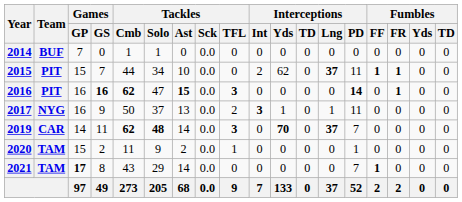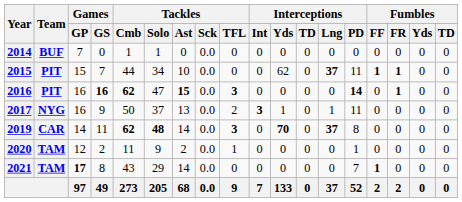 <table class="wikitable" style="text-align:center">
 <tr>
 <th rowspan="2">Year</th>
 <th rowspan="2">Team</th>
 <th colspan="2">Games</th>
 <th colspan="5">Tackles</th>
 <th colspan="5">Interceptions</th>
 <th colspan="4">Fumbles</th>
 </tr>
 <tr>
 <th>GP</th>
 <th>GS</th>
 <th>Cmb</th>
 <th>Solo</th>
 <th>Ast</th>
 <th>Sck</th>
 <th>TFL</th>
 <th>Int</th>
 <th>Yds</th>
 <th>TD</th>
 <th>Lng</th>
 <th>PD</th>
 <th>FF</th>
 <th>FR</th>
 <th>Yds</th>
 <th>TD</th>
 </tr>
 <tr>
 <th><a href='#'>2014</a></th>
 <th><a href='#'>BUF</a></th>
 <td>7</td>
 <td>0</td>
 <td>1</td>
 <td>1</td>
 <td>0</td>
 <td>0.0</td>
 <td>0</td>
 <td>0</td>
 <td>0</td>
 <td>0</td>
 <td>0</td>
 <td>0</td>
 <td>0</td>
 <td>0</td>
 <td>0</td>
 <td>0</td>
 </tr>
 <tr>
 <th><a href='#'>2015</a></th>
 <th><a href='#'>PIT</a></th>
 <td>15</td>
 <td>7</td>
 <td>44</td>
 <td>34</td>
 <td>10</td>
 <td>0.0</td>
 <td>0</td>
-<td>2</td>
+<td>0</td>
 <td>62</td>
 <td>0</td>
 <td><strong>37</strong></td>
 <td>11</td>
 <td><strong>1</strong></td>
 <td><strong>1</strong></td>
 <td>0</td>
 <td>0</td>
 </tr>
 <tr>
 <th><a href='#'>2016</a></th>
 <th><a href='#'>PIT</a></th>
 <td>16</td>
 <td><strong>16</strong></td>
 <td><strong>62</strong></td>
 <td>47</td>
 <td><strong>15</strong></td>
 <td>0.0</td>
 <td><strong>3</strong></td>
 <td>0</td>
 <td>0</td>
 <td>0</td>
 <td>0</td>
 <td><strong>14</strong></td>
 <td>0</td>
 <td><strong>1</strong></td>
 <td>0</td>
 <td>0</td>
 </tr>
 <tr>
 <th><a href='#'>2017</a></th>
 <th><a href='#'>NYG</a></th>
 <td>16</td>
 <td>9</td>
 <td>50</td>
 <td>37</td>
 <td>13</td>
 <td>0.0</td>
 <td>2</td>
 <td><strong>3</strong></td>
 <td>1</td>
 <td>0</td>
 <td>1</td>
 <td>11</td>
 <td>0</td>
 <td>0</td>
 <td>0</td>
 <td>0</td>
 </tr>
 <tr>
 <th><a href='#'>2019</a></th>
 <th><a href='#'>CAR</a></th>
 <td>14</td>
 <td>11</td>
 <td><strong>62</strong></td>
 <td><strong>48</strong></td>
 <td>14</td>
 <td>0.0</td>
 <td><strong>3</strong></td>
 <td>0</td>
 <td><strong>70</strong></td>
 <td>0</td>
 <td><strong>37</strong></td>
-<td>7</td>
+<td>8</td>
 <td>0</td>
 <td>0</td>
 <td>0</td>
 <td>0</td>
 </tr>
 <tr>
 <th><a href='#'>2020</a></th>
 <th><a href='#'>TAM</a></th>
-<td>15</td>
+<td>12</td>
 <td>2</td>
 <td>11</td>
 <td>9</td>
 <td>2</td>
 <td>0.0</td>
 <td>1</td>
 <td>0</td>
 <td>0</td>
 <td>0</td>
 <td>0</td>
 <td>1</td>
 <td>0</td>
 <td>0</td>
 <td>0</td>
 <td>0</td>
 </tr>
 <tr>
 <th><a href='#'>2021</a></th>
 <th><a href='#'>TAM</a></th>
 <td><strong>17</strong></td>
 <td>8</td>
 <td>43</td>
 <td>29</td>
 <td>14</td>
 <td>0.0</td>
 <td>0</td>
 <td>0</td>
 <td>0</td>
 <td>0</td>
 <td>0</td>
 <td>7</td>
 <td><strong>1</strong></td>
 <td>0</td>
 <td>0</td>
 <td>0</td>
 </tr>
 <tr>
 <th colspan="2"></th>
 <th>97</th>
 <th>49</th>
 <th>273</th>
 <th>205</th>
 <th>68</th>
 <th>0.0</th>
 <th>9</th>
 <th>7</th>
 <th>133</th>
 <th>0</th>
 <th>37</th>
 <th>52</th>
 <th>2</th>
 <th>2</th>
 <th>0</th>
 <th>0</th>
 </tr>
 </table>
